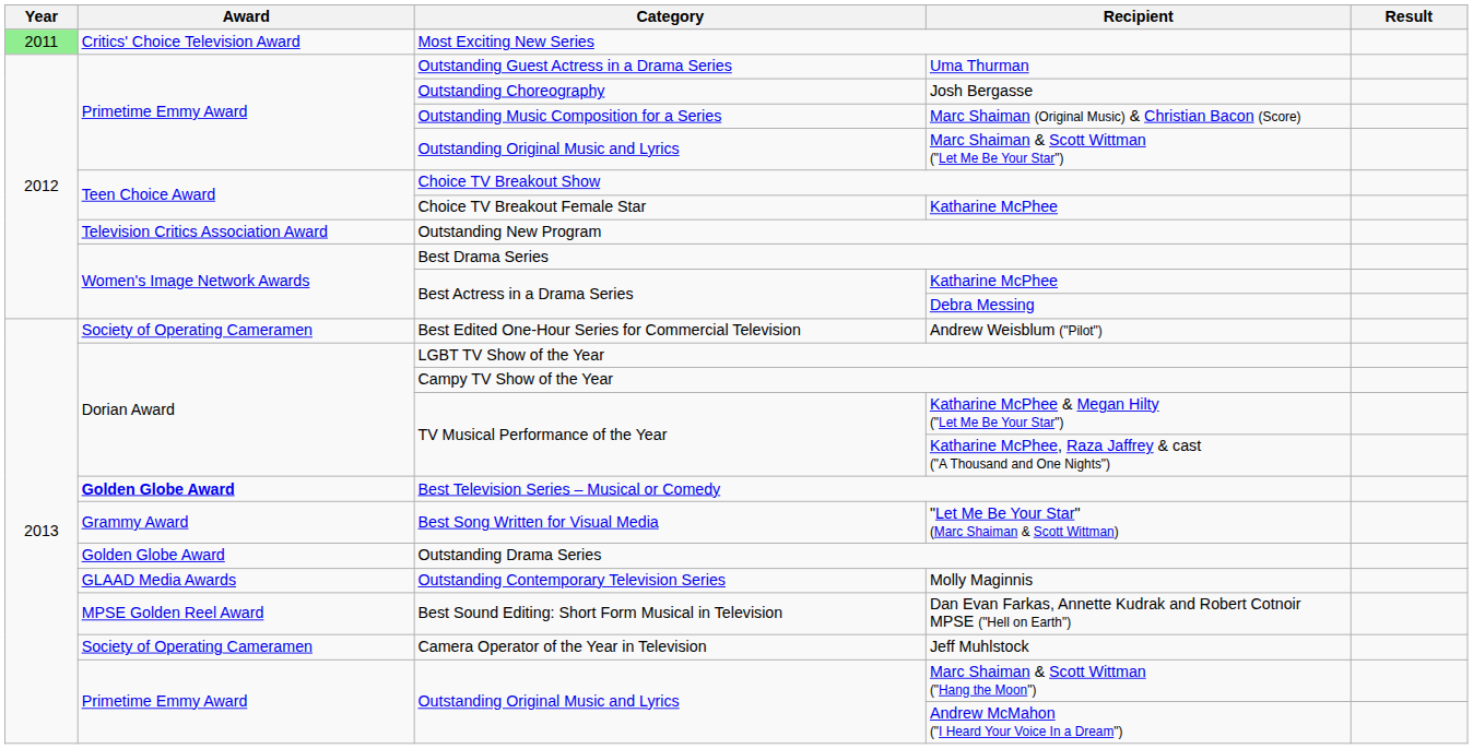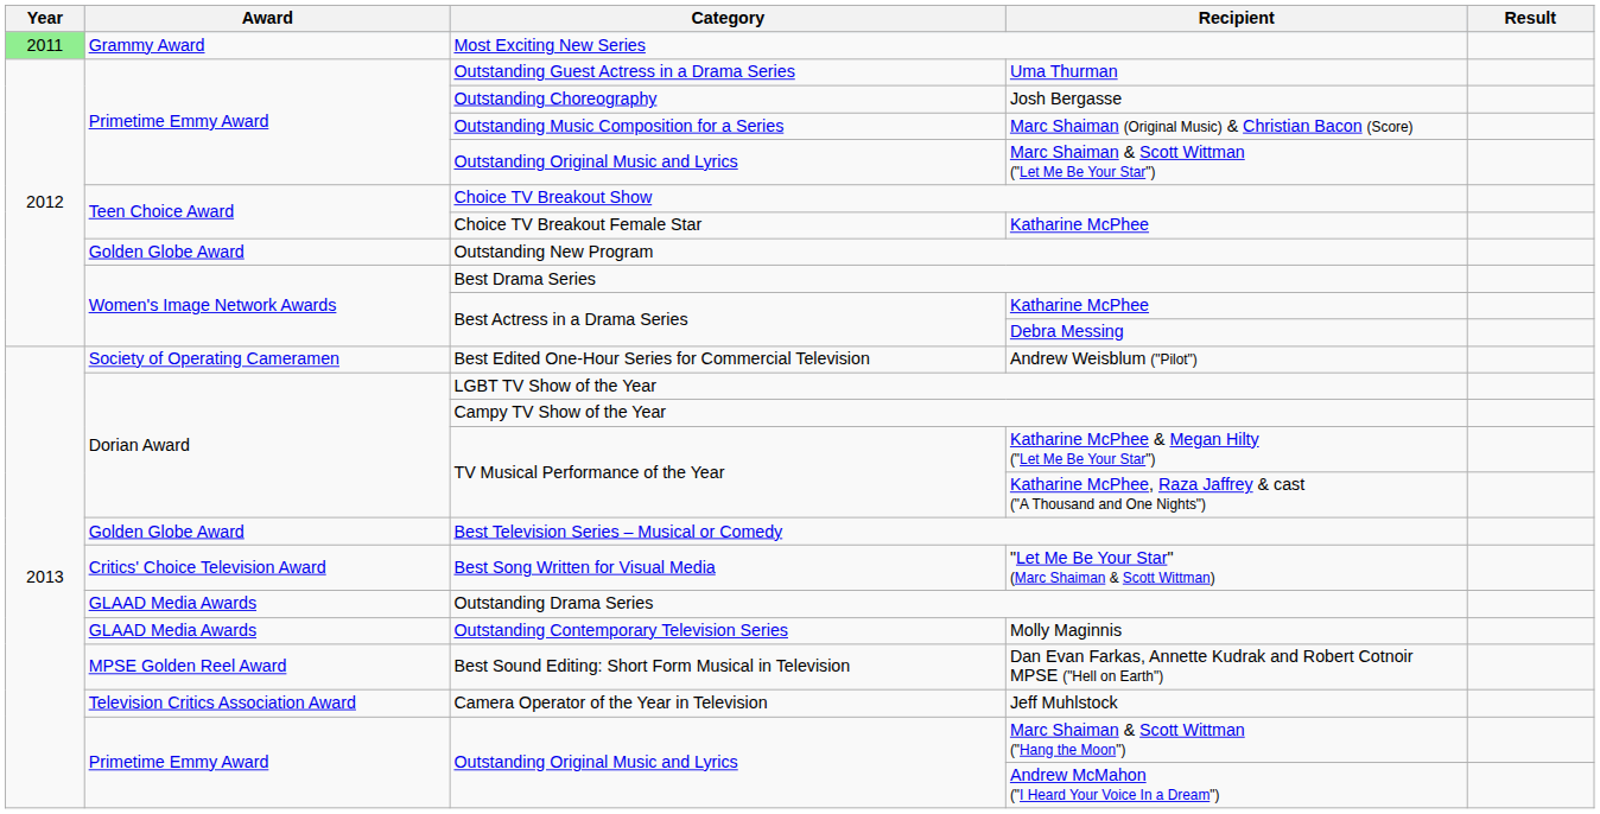 <table class="wikitable"  style="width:95%;">
 <tr style="background:#b0c4de; text-align:center;">
 <th style="width:5%;">Year</th>
 <th style="width:23%;">Award</th>
 <th style="width:35%;">Category</th>
 <th style="width:25px;">Recipient</th>
 <th style="width:8%;">Result</th>
 </tr>
 <tr>
 <td style="background: lightgreen; text-align:center;">2011</td>
-<td><a href='#'>Critics' Choice Television Award</a></td>
+<td><a href='#'>Grammy Award</a></td>
 <td colspan="2"><a href='#'>Most Exciting New Series</a></td>
 <td></td>
 </tr>
 <tr>
 <td rowspan="10" style="text-align:center;">2012</td>
 <td rowspan="4"><a href='#'>Primetime Emmy Award</a></td>
 <td><a href='#'>Outstanding Guest Actress in a Drama Series</a></td>
 <td><a href='#'>Uma Thurman</a></td>
 <td></td>
 </tr>
 <tr>
 <td><a href='#'>Outstanding Choreography</a></td>
 <td>Josh Bergasse</td>
 <td></td>
 </tr>
 <tr>
 <td><a href='#'>Outstanding Music Composition for a Series</a></td>
 <td><a href='#'>Marc Shaiman</a> <small>(Original Music)</small> & <a href='#'>Christian Bacon</a> <small>(Score)</small></td>
 <td></td>
 </tr>
 <tr>
 <td><a href='#'>Outstanding Original Music and Lyrics</a></td>
 <td><a href='#'>Marc Shaiman</a> & <a href='#'>Scott Wittman</a><br><small>("<a href='#'>Let Me Be Your Star</a>")</small></td>
 <td></td>
 </tr>
 <tr>
 <td rowspan="2"><a href='#'>Teen Choice Award</a></td>
 <td colspan="2"><a href='#'>Choice TV Breakout Show</a></td>
 <td></td>
 </tr>
 <tr>
 <td>Choice TV Breakout Female Star</td>
 <td><a href='#'>Katharine McPhee</a></td>
 <td></td>
 </tr>
 <tr>
-<td><a href='#'>Television Critics Association Award</a></td>
+<td><a href='#'>Golden Globe Award</a></td>
 <td colspan="2">Outstanding New Program</td>
 <td></td>
 </tr>
 <tr>
 <td rowspan="3"><a href='#'>Women's Image Network Awards</a></td>
 <td colspan="2">Best Drama Series</td>
 <td></td>
 </tr>
 <tr>
 <td rowspan="2">Best Actress in a Drama Series</td>
 <td><a href='#'>Katharine McPhee</a></td>
 <td></td>
 </tr>
 <tr>
 <td><a href='#'>Debra Messing</a></td>
 <td></td>
 </tr>
 <tr>
 <td rowspan="13" style="text-align:center;">2013</td>
 <td><a href='#'>Society of Operating Cameramen</a></td>
 <td>Best Edited One-Hour Series for Commercial Television</td>
 <td>Andrew Weisblum <small>("Pilot")</small></td>
 <td></td>
 </tr>
 <tr>
 <td rowspan="4">Dorian Award</td>
 <td colspan="2">LGBT TV Show of the Year</td>
 <td></td>
 </tr>
 <tr>
 <td colspan="2">Campy TV Show of the Year</td>
 <td></td>
 </tr>
 <tr>
 <td rowspan="2">TV Musical Performance of the Year</td>
 <td><a href='#'>Katharine McPhee</a> & <a href='#'>Megan Hilty</a><br><small>("<a href='#'>Let Me Be Your Star</a>")</small></td>
 <td></td>
 </tr>
 <tr>
 <td><a href='#'>Katharine McPhee</a>, <a href='#'>Raza Jaffrey</a> & cast<br><small>("A Thousand and One Nights")</small></td>
 <td></td>
 </tr>
 <tr>
-<td><strong><a href='#'>Golden Globe Award</a></strong></td>
+<td><a href='#'>Golden Globe Award</a></td>
 <td colspan="2"><a href='#'>Best Television Series – Musical or Comedy</a></td>
 <td></td>
 </tr>
 <tr>
-<td><a href='#'>Grammy Award</a></td>
+<td><a href='#'>Critics' Choice Television Award</a></td>
 <td><a href='#'>Best Song Written for Visual Media</a></td>
 <td>"<a href='#'>Let Me Be Your Star</a>"<br><small>(<a href='#'>Marc Shaiman</a> & <a href='#'>Scott Wittman</a>)</small></td>
 <td></td>
 </tr>
 <tr>
-<td><a href='#'>Golden Globe Award</a></td>
+<td><a href='#'>GLAAD Media Awards</a></td>
 <td colspan="2">Outstanding Drama Series</td>
 <td></td>
 </tr>
 <tr>
 <td><a href='#'>GLAAD Media Awards</a></td>
 <td><a href='#'>Outstanding Contemporary Television Series</a></td>
 <td>Molly Maginnis</td>
 <td></td>
 </tr>
 <tr>
 <td><a href='#'>MPSE Golden Reel Award</a></td>
 <td>Best Sound Editing: Short Form Musical in Television</td>
 <td>Dan Evan Farkas, Annette Kudrak and Robert Cotnoir MPSE <small>("Hell on Earth")</small></td>
 <td></td>
 </tr>
 <tr>
-<td><a href='#'>Society of Operating Cameramen</a></td>
+<td><a href='#'>Television Critics Association Award</a></td>
 <td>Camera Operator of the Year in Television</td>
 <td>Jeff Muhlstock</td>
 <td></td>
 </tr>
 <tr>
 <td rowspan="2"><a href='#'>Primetime Emmy Award</a></td>
 <td rowspan="2"><a href='#'>Outstanding Original Music and Lyrics</a></td>
 <td><a href='#'>Marc Shaiman</a> & <a href='#'>Scott Wittman</a><br><small>("<a href='#'>Hang the Moon</a>")</small></td>
 <td></td>
 </tr>
 <tr>
 <td><a href='#'>Andrew McMahon</a><br><small>("<a href='#'>I Heard Your Voice In a Dream</a>")</small></td>
 <td></td>
 </tr>
 </table>
